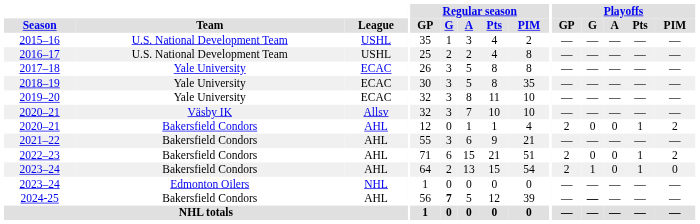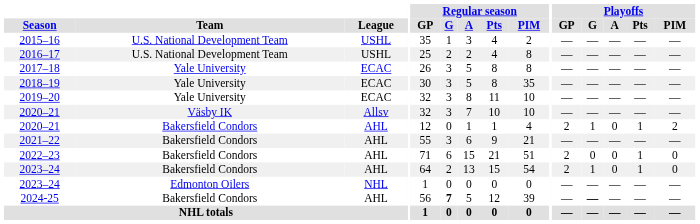 <table border="0" cellpadding="1" cellspacing="0" style="text-align:center; width:60em">
 <tr bgcolor="#e0e0e0">
 <th colspan="3" bgcolor="#ffffff"></th>
 <th rowspan="100" bgcolor="#ffffff"></th>
 <th colspan="5"><a href='#'>Regular season</a></th>
 <th rowspan="100" bgcolor="#ffffff"></th>
 <th colspan="5"><a href='#'>Playoffs</a></th>
 </tr>
 <tr bgcolor="#e0e0e0">
 <th><a href='#'>Season</a></th>
 <th>Team</th>
 <th>League</th>
 <th>GP</th>
 <th><a href='#'>G</a></th>
 <th><a href='#'>A</a></th>
 <th><a href='#'>Pts</a></th>
 <th><a href='#'>PIM</a></th>
 <th>GP</th>
 <th>G</th>
 <th>A</th>
 <th>Pts</th>
 <th>PIM</th>
 </tr>
 <tr>
 <td><a href='#'>2015–16</a></td>
 <td><a href='#'>U.S. National Development Team</a></td>
 <td><a href='#'>USHL</a></td>
 <td>35</td>
 <td>1</td>
 <td>3</td>
 <td>4</td>
 <td>2</td>
 <td>—</td>
 <td>—</td>
 <td>—</td>
 <td>—</td>
 <td>—</td>
 </tr>
 <tr bgcolor="#f0f0f0">
 <td><a href='#'>2016–17</a></td>
 <td>U.S. National Development Team</td>
 <td>USHL</td>
 <td>25</td>
 <td>2</td>
 <td>2</td>
 <td>4</td>
 <td>8</td>
 <td>—</td>
 <td>—</td>
 <td>—</td>
 <td>—</td>
 <td>—</td>
 </tr>
 <tr>
 <td><a href='#'>2017–18</a></td>
 <td><a href='#'>Yale University</a></td>
 <td><a href='#'>ECAC</a></td>
 <td>26</td>
 <td>3</td>
 <td>5</td>
 <td>8</td>
 <td>8</td>
 <td>—</td>
 <td>—</td>
 <td>—</td>
 <td>—</td>
 <td>—</td>
 </tr>
 <tr bgcolor="#f0f0f0">
 <td><a href='#'>2018–19</a></td>
 <td>Yale University</td>
 <td>ECAC</td>
 <td>30</td>
 <td>3</td>
 <td>5</td>
 <td>8</td>
 <td>35</td>
 <td>—</td>
 <td>—</td>
 <td>—</td>
 <td>—</td>
 <td>—</td>
 </tr>
 <tr>
 <td><a href='#'>2019–20</a></td>
 <td>Yale University</td>
 <td>ECAC</td>
 <td>32</td>
 <td>3</td>
 <td>8</td>
 <td>11</td>
 <td>10</td>
 <td>—</td>
 <td>—</td>
 <td>—</td>
 <td>—</td>
 <td>—</td>
 </tr>
 <tr bgcolor="#f0f0f0">
 <td><a href='#'>2020–21</a></td>
 <td><a href='#'>Väsby IK</a></td>
 <td><a href='#'>Allsv</a></td>
 <td>32</td>
 <td>3</td>
 <td>7</td>
 <td>10</td>
 <td>10</td>
 <td>—</td>
 <td>—</td>
 <td>—</td>
 <td>—</td>
 <td>—</td>
 </tr>
 <tr>
 <td><a href='#'>2020–21</a></td>
 <td><a href='#'>Bakersfield Condors</a></td>
 <td><a href='#'>AHL</a></td>
 <td>12</td>
 <td>0</td>
 <td>1</td>
 <td>1</td>
 <td>4</td>
 <td>2</td>
-<td>0</td>
+<td>1</td>
 <td>0</td>
 <td>1</td>
 <td>2</td>
 </tr>
 <tr bgcolor="#f0f0f0">
 <td><a href='#'>2021–22</a></td>
 <td>Bakersfield Condors</td>
 <td>AHL</td>
 <td>55</td>
 <td>3</td>
 <td>6</td>
 <td>9</td>
 <td>21</td>
 <td>—</td>
 <td>—</td>
 <td>—</td>
 <td>—</td>
 <td>—</td>
 </tr>
 <tr>
 <td><a href='#'>2022–23</a></td>
 <td>Bakersfield Condors</td>
 <td>AHL</td>
 <td>71</td>
 <td>6</td>
 <td>15</td>
 <td>21</td>
 <td>51</td>
 <td>2</td>
 <td>0</td>
 <td>0</td>
 <td>1</td>
-<td>2</td>
+<td>0</td>
 </tr>
 <tr bgcolor="#f0f0f0">
 <td><a href='#'>2023–24</a></td>
 <td>Bakersfield Condors</td>
 <td>AHL</td>
 <td>64</td>
 <td>2</td>
 <td>13</td>
 <td>15</td>
 <td>54</td>
 <td>2</td>
 <td>1</td>
 <td>0</td>
 <td>1</td>
 <td>0</td>
 </tr>
 <tr>
 <td><a href='#'>2023–24</a></td>
 <td><a href='#'>Edmonton Oilers</a></td>
 <td><a href='#'>NHL</a></td>
 <td>1</td>
 <td>0</td>
 <td>0</td>
 <td>0</td>
 <td>0</td>
 <td>—</td>
 <td>—</td>
 <td>—</td>
 <td>—</td>
 <td>—</td>
 </tr>
 <tr>
 <td><a href='#'>2024-25</a></td>
 <td>Bakersfield Condors</td>
 <td>AHL</td>
 <td>56</td>
 <td><strong>7</strong></td>
 <td>5</td>
 <td>12</td>
 <td>39</td>
 <td>—</td>
 <th>—</th>
 <td>—</td>
 <td>—</td>
 <td>—</td>
 </tr>
 <tr bgcolor="#e0e0e0">
 <th colspan="3">NHL totals</th>
 <th>1</th>
 <th>0</th>
 <th>0</th>
 <th>0</th>
 <th>0</th>
 <th>—</th>
 <th>—</th>
 <th>—</th>
 <th>—</th>
 <th>—</th>
 </tr>
 </table>
